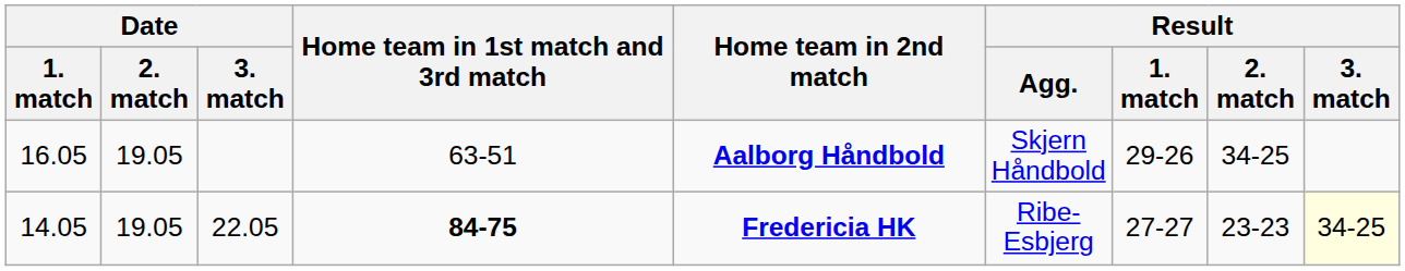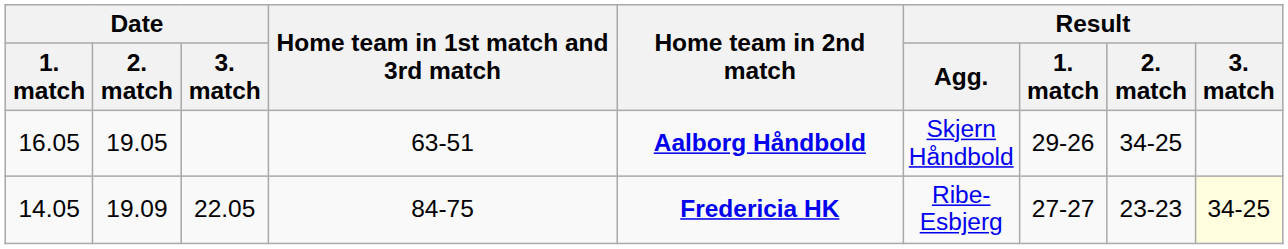 <table class="wikitable" style="text-align:center; margin-left:1em;">
 <tr>
 <th colspan="3">Date</th>
 <th rowspan="2" style="width:220px;">Home team in 1st match and 3rd match</th>
 <th rowspan="2" style="width:180px;">Home team in 2nd match</th>
 <th colspan="4">Result</th>
 </tr>
 <tr>
 <th style="width:50px;">1. match</th>
 <th style="width:50px;">2. match</th>
 <th style="width:50px;">3. match</th>
 <th style="width:50px;">Agg.</th>
 <th style="width:50px;">1. match</th>
 <th style="width:50px;">2. match</th>
 <th style="width:50px;">3. match</th>
 </tr>
 <tr>
 <td>16.05</td>
 <td>19.05</td>
 <td></td>
 <td>63-51</td>
 <td><strong><a href='#'>Aalborg Håndbold</a></strong></td>
 <td><a href='#'>Skjern Håndbold</a></td>
 <td>29-26</td>
 <td>34-25</td>
 <td></td>
 </tr>
 <tr>
 <td>14.05</td>
-<td>19.05</td>
+<td>19.09</td>
 <td>22.05</td>
-<td><strong>84-75</strong></td>
+<td>84-75</td>
 <td><strong><a href='#'>Fredericia HK</a></strong></td>
 <td><a href='#'>Ribe-Esbjerg</a></td>
 <td>27-27</td>
 <td>23-23</td>
 <td style="background: lightyellow;">34-25</td>
 </tr>
 </table>
